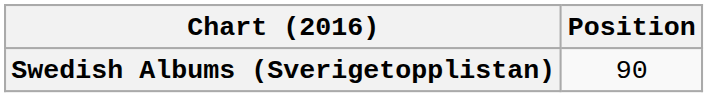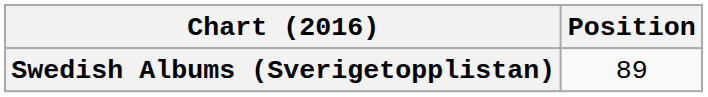 <table class="wikitable plainrowheaders" style="text-align:center">
 <tr>
 <th scope="col">Chart (2016)</th>
 <th scope="col">Position</th>
 </tr>
 <tr>
 <th scope="row">Swedish Albums (Sverigetopplistan)</th>
-<td>90</td>
+<td>89</td>
 </tr>
 </table>
